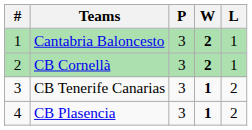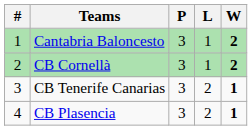 <table class="wikitable" style="text-align: center;">
 <tr>
 <th width=20>#</th>
 <th>Teams</th>
 <th width=20>P</th>
+<th width=20>L</th>
 <th width=20>W</th>
-<th width=20>L</th>
 </tr>
 <tr bgcolor=ACE1AF>
 <td>1</td>
 <td align=left><a href='#'>Cantabria Baloncesto</a></td>
 <td>3</td>
+<td>1</td>
 <td><strong>2</strong></td>
-<td>1</td>
 </tr>
 <tr bgcolor=ACE1AF>
 <td>2</td>
 <td align=left><a href='#'>CB Cornellà</a></td>
 <td>3</td>
+<td>1</td>
 <td><strong>2</strong></td>
-<td>1</td>
 </tr>
 <tr>
 <td>3</td>
 <td align=left>CB Tenerife Canarias</td>
 <td>3</td>
+<td>2</td>
 <td><strong>1</strong></td>
-<td>2</td>
 </tr>
 <tr>
 <td>4</td>
 <td align=left><a href='#'>CB Plasencia</a></td>
 <td>3</td>
+<td>2</td>
 <td><strong>1</strong></td>
-<td>2</td>
 </tr>
 </table>
